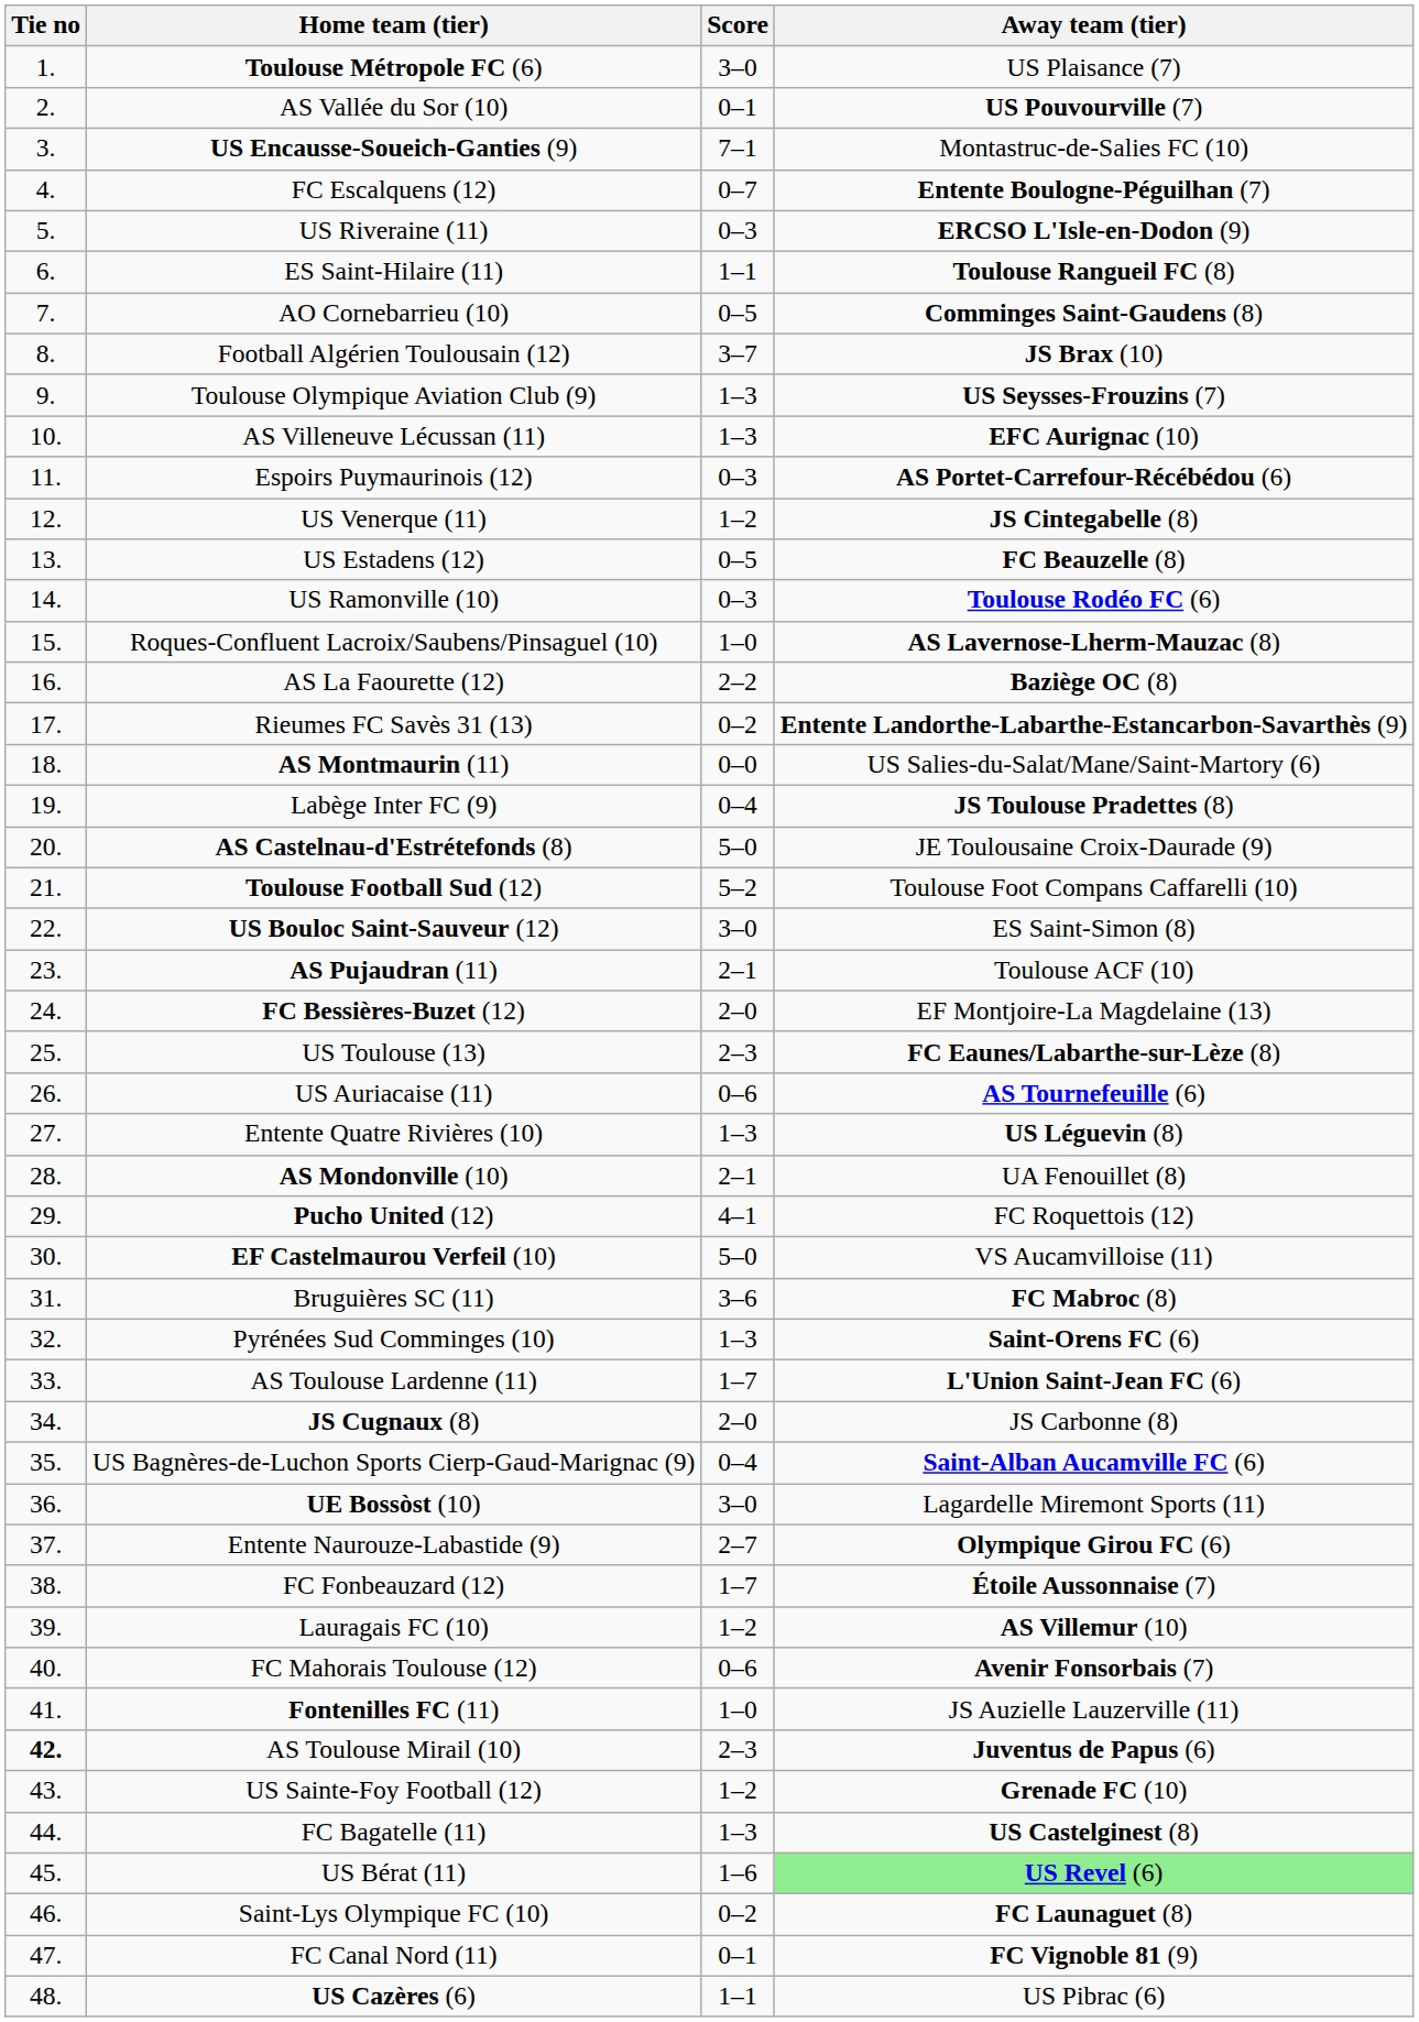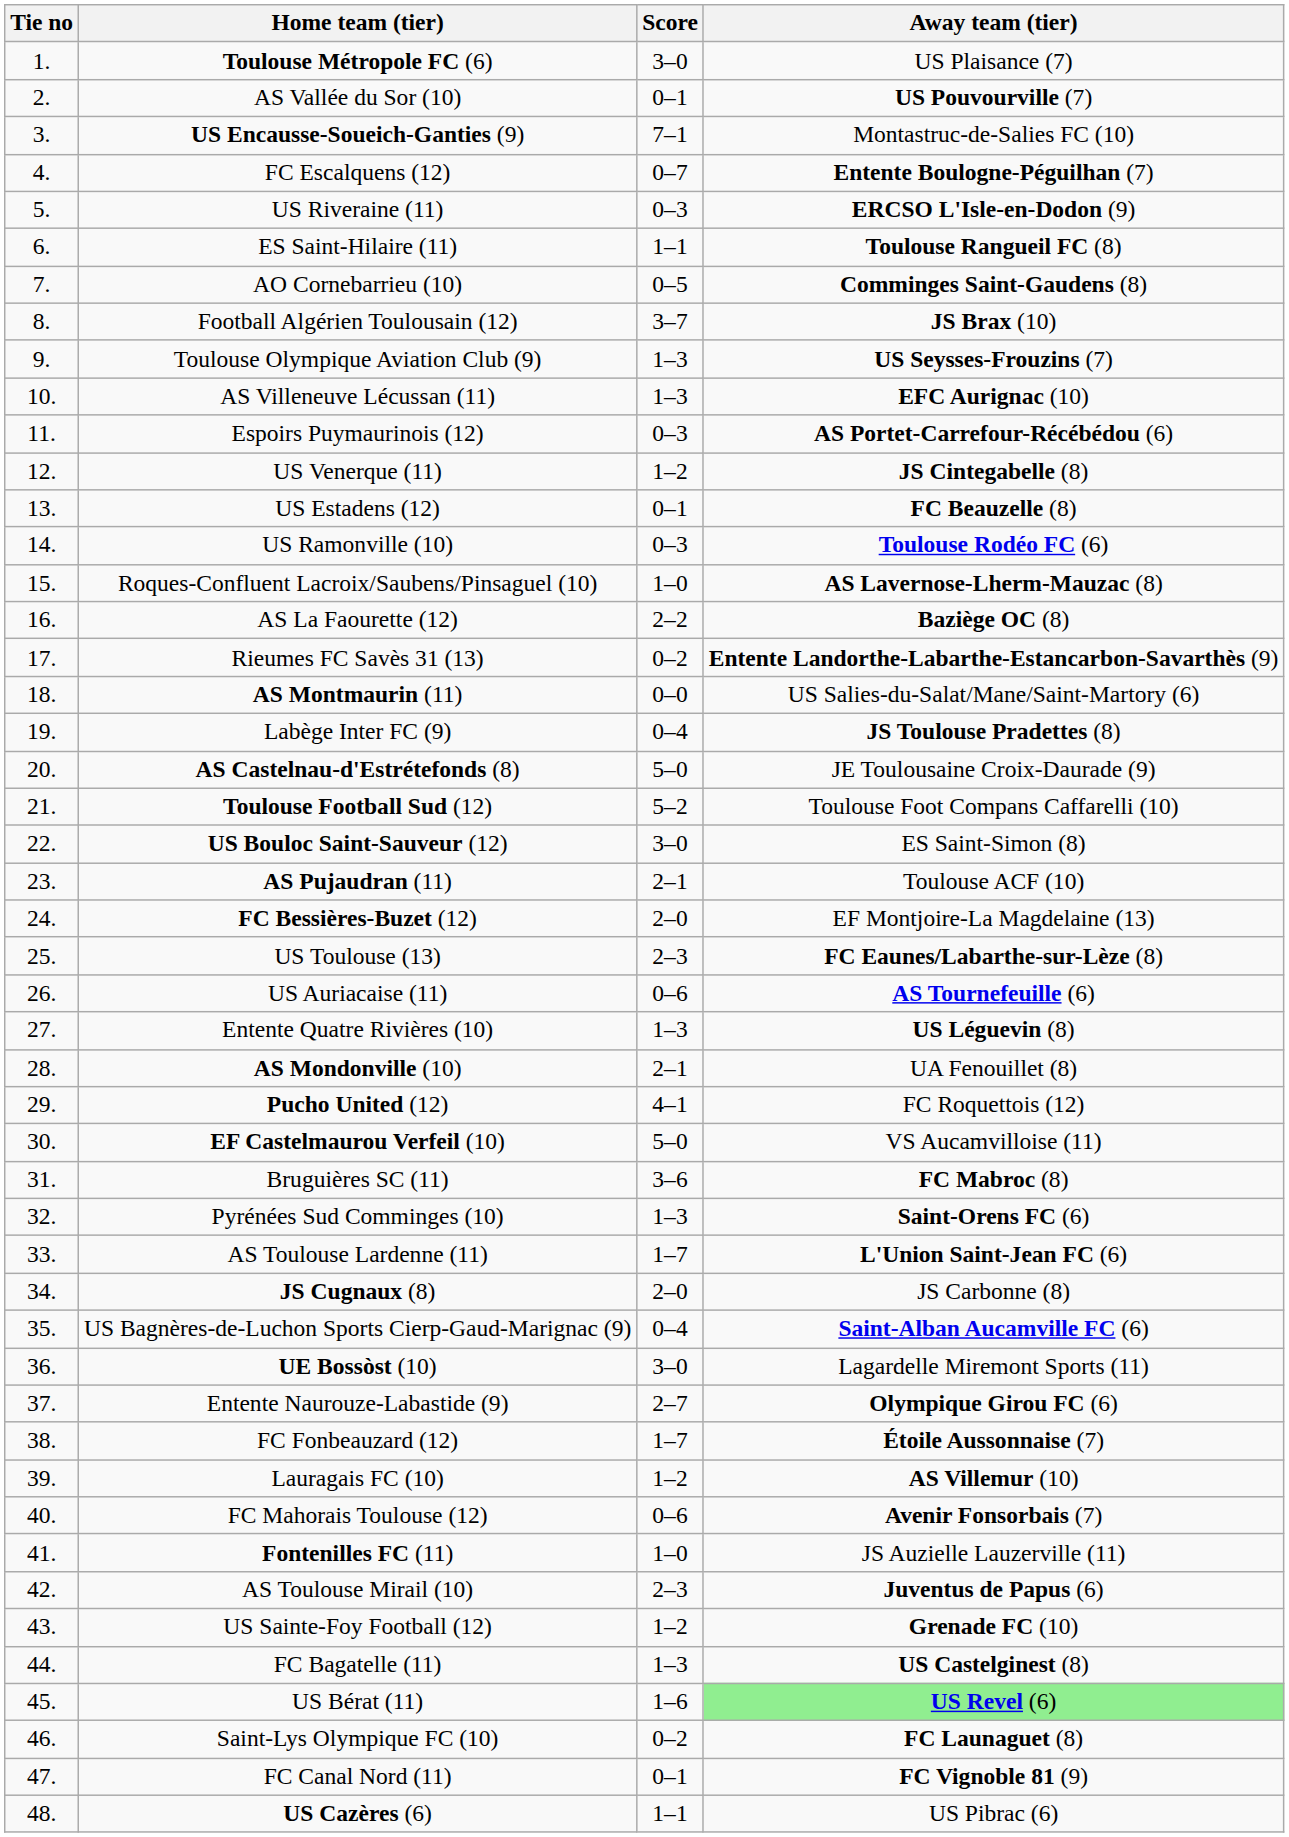 <table class="wikitable" style="text-align: center">
 <tr>
 <th>Tie no</th>
 <th>Home team (tier)</th>
 <th>Score</th>
 <th>Away team (tier)</th>
 </tr>
 <tr>
 <td>1.</td>
 <td><strong>Toulouse Métropole FC</strong> (6)</td>
 <td>3–0</td>
 <td>US Plaisance (7)</td>
 </tr>
 <tr>
 <td>2.</td>
 <td>AS Vallée du Sor (10)</td>
 <td>0–1</td>
 <td><strong>US Pouvourville</strong> (7)</td>
 </tr>
 <tr>
 <td>3.</td>
 <td><strong>US Encausse-Soueich-Ganties</strong> (9)</td>
 <td>7–1</td>
 <td>Montastruc-de-Salies FC (10)</td>
 </tr>
 <tr>
 <td>4.</td>
 <td>FC Escalquens (12)</td>
 <td>0–7</td>
 <td><strong>Entente Boulogne-Péguilhan</strong> (7)</td>
 </tr>
 <tr>
 <td>5.</td>
 <td>US Riveraine (11)</td>
 <td>0–3</td>
 <td><strong>ERCSO L'Isle-en-Dodon</strong> (9)</td>
 </tr>
 <tr>
 <td>6.</td>
 <td>ES Saint-Hilaire (11)</td>
 <td>1–1 </td>
 <td><strong>Toulouse Rangueil FC</strong> (8)</td>
 </tr>
 <tr>
 <td>7.</td>
 <td>AO Cornebarrieu (10)</td>
 <td>0–5</td>
 <td><strong>Comminges Saint-Gaudens</strong> (8)</td>
 </tr>
 <tr>
 <td>8.</td>
 <td>Football Algérien Toulousain (12)</td>
 <td>3–7</td>
 <td><strong>JS Brax</strong> (10)</td>
 </tr>
 <tr>
 <td>9.</td>
 <td>Toulouse Olympique Aviation Club (9)</td>
 <td>1–3</td>
 <td><strong>US Seysses-Frouzins</strong> (7)</td>
 </tr>
 <tr>
 <td>10.</td>
 <td>AS Villeneuve Lécussan (11)</td>
 <td>1–3</td>
 <td><strong>EFC Aurignac</strong> (10)</td>
 </tr>
 <tr>
 <td>11.</td>
 <td>Espoirs Puymaurinois (12)</td>
 <td>0–3</td>
 <td><strong>AS Portet-Carrefour-Récébédou</strong> (6)</td>
 </tr>
 <tr>
 <td>12.</td>
 <td>US Venerque (11)</td>
 <td>1–2</td>
 <td><strong>JS Cintegabelle</strong> (8)</td>
 </tr>
 <tr>
 <td>13.</td>
 <td>US Estadens (12)</td>
-<td>0–5</td>
+<td>0–1</td>
 <td><strong>FC Beauzelle</strong> (8)</td>
 </tr>
 <tr>
 <td>14.</td>
 <td>US Ramonville (10)</td>
 <td>0–3</td>
 <td><strong><a href='#'>Toulouse Rodéo FC</a></strong> (6)</td>
 </tr>
 <tr>
 <td>15.</td>
 <td>Roques-Confluent Lacroix/Saubens/Pinsaguel (10)</td>
 <td>1–0</td>
 <td><strong>AS Lavernose-Lherm-Mauzac</strong> (8)</td>
 </tr>
 <tr>
 <td>16.</td>
 <td>AS La Faourette (12)</td>
 <td>2–2 </td>
 <td><strong>Baziège OC</strong> (8)</td>
 </tr>
 <tr>
 <td>17.</td>
 <td>Rieumes FC Savès 31 (13)</td>
 <td>0–2</td>
 <td><strong>Entente Landorthe-Labarthe-Estancarbon-Savarthès</strong> (9)</td>
 </tr>
 <tr>
 <td>18.</td>
 <td><strong>AS Montmaurin</strong> (11)</td>
 <td>0–0 </td>
 <td>US Salies-du-Salat/Mane/Saint-Martory (6)</td>
 </tr>
 <tr>
 <td>19.</td>
 <td>Labège Inter FC (9)</td>
 <td>0–4</td>
 <td><strong>JS Toulouse Pradettes</strong> (8)</td>
 </tr>
 <tr>
 <td>20.</td>
 <td><strong>AS Castelnau-d'Estrétefonds</strong> (8)</td>
 <td>5–0</td>
 <td>JE Toulousaine Croix-Daurade (9)</td>
 </tr>
 <tr>
 <td>21.</td>
 <td><strong>Toulouse Football Sud</strong> (12)</td>
 <td>5–2</td>
 <td>Toulouse Foot Compans Caffarelli (10)</td>
 </tr>
 <tr>
 <td>22.</td>
 <td><strong>US Bouloc Saint-Sauveur</strong> (12)</td>
 <td>3–0</td>
 <td>ES Saint-Simon (8)</td>
 </tr>
 <tr>
 <td>23.</td>
 <td><strong>AS Pujaudran</strong> (11)</td>
 <td>2–1</td>
 <td>Toulouse ACF (10)</td>
 </tr>
 <tr>
 <td>24.</td>
 <td><strong>FC Bessières-Buzet</strong> (12)</td>
 <td>2–0</td>
 <td>EF Montjoire-La Magdelaine (13)</td>
 </tr>
 <tr>
 <td>25.</td>
 <td>US Toulouse (13)</td>
 <td>2–3</td>
 <td><strong>FC Eaunes/Labarthe-sur-Lèze</strong> (8)</td>
 </tr>
 <tr>
 <td>26.</td>
 <td>US Auriacaise (11)</td>
 <td>0–6</td>
 <td><strong><a href='#'>AS Tournefeuille</a></strong> (6)</td>
 </tr>
 <tr>
 <td>27.</td>
 <td>Entente Quatre Rivières (10)</td>
 <td>1–3</td>
 <td><strong>US Léguevin</strong> (8)</td>
 </tr>
 <tr>
 <td>28.</td>
 <td><strong>AS Mondonville</strong> (10)</td>
 <td>2–1</td>
 <td>UA Fenouillet (8)</td>
 </tr>
 <tr>
 <td>29.</td>
 <td><strong>Pucho United</strong> (12)</td>
 <td>4–1</td>
 <td>FC Roquettois (12)</td>
 </tr>
 <tr>
 <td>30.</td>
 <td><strong>EF Castelmaurou Verfeil</strong> (10)</td>
 <td>5–0</td>
 <td>VS Aucamvilloise (11)</td>
 </tr>
 <tr>
 <td>31.</td>
 <td>Bruguières SC (11)</td>
 <td>3–6</td>
 <td><strong>FC Mabroc</strong> (8)</td>
 </tr>
 <tr>
 <td>32.</td>
 <td>Pyrénées Sud Comminges (10)</td>
 <td>1–3</td>
 <td><strong>Saint-Orens FC</strong> (6)</td>
 </tr>
 <tr>
 <td>33.</td>
 <td>AS Toulouse Lardenne (11)</td>
 <td>1–7</td>
 <td><strong>L'Union Saint-Jean FC</strong> (6)</td>
 </tr>
 <tr>
 <td>34.</td>
 <td><strong>JS Cugnaux</strong> (8)</td>
 <td>2–0</td>
 <td>JS Carbonne (8)</td>
 </tr>
 <tr>
 <td>35.</td>
 <td>US Bagnères-de-Luchon Sports Cierp-Gaud-Marignac (9)</td>
 <td>0–4</td>
 <td><strong><a href='#'>Saint-Alban Aucamville FC</a></strong> (6)</td>
 </tr>
 <tr>
 <td>36.</td>
 <td><strong>UE Bossòst</strong> (10) </td>
 <td>3–0</td>
 <td>Lagardelle Miremont Sports (11)</td>
 </tr>
 <tr>
 <td>37.</td>
 <td>Entente Naurouze-Labastide (9)</td>
 <td>2–7</td>
 <td><strong>Olympique Girou FC</strong> (6)</td>
 </tr>
 <tr>
 <td>38.</td>
 <td>FC Fonbeauzard (12)</td>
 <td>1–7</td>
 <td><strong>Étoile Aussonnaise</strong> (7)</td>
 </tr>
 <tr>
 <td>39.</td>
 <td>Lauragais FC (10)</td>
 <td>1–2</td>
 <td><strong>AS Villemur</strong> (10)</td>
 </tr>
 <tr>
 <td>40.</td>
 <td>FC Mahorais Toulouse (12)</td>
 <td>0–6</td>
 <td><strong>Avenir Fonsorbais</strong> (7)</td>
 </tr>
 <tr>
 <td>41.</td>
 <td><strong>Fontenilles FC</strong> (11)</td>
 <td>1–0</td>
 <td>JS Auzielle Lauzerville (11)</td>
 </tr>
 <tr>
-<td><strong>42.</strong></td>
+<td>42.</td>
 <td>AS Toulouse Mirail (10)</td>
 <td>2–3</td>
 <td><strong>Juventus de Papus</strong> (6)</td>
 </tr>
 <tr>
 <td>43.</td>
 <td>US Sainte-Foy Football (12)</td>
 <td>1–2</td>
 <td><strong>Grenade FC</strong> (10)</td>
 </tr>
 <tr>
 <td>44.</td>
 <td>FC Bagatelle (11)</td>
 <td>1–3</td>
 <td><strong>US Castelginest</strong> (8)</td>
 </tr>
 <tr>
 <td>45.</td>
 <td>US Bérat (11)</td>
 <td>1–6</td>
 <td style="background: lightgreen;"><strong><a href='#'>US Revel</a></strong> (6)</td>
 </tr>
 <tr>
 <td>46.</td>
 <td>Saint-Lys Olympique FC (10)</td>
 <td>0–2</td>
 <td><strong>FC Launaguet</strong> (8)</td>
 </tr>
 <tr>
 <td>47.</td>
 <td>FC Canal Nord (11)</td>
 <td>0–1</td>
 <td><strong>FC Vignoble 81</strong> (9)</td>
 </tr>
 <tr>
 <td>48.</td>
 <td><strong>US Cazères</strong> (6)</td>
 <td>1–1 </td>
 <td>US Pibrac (6)</td>
 </tr>
 </table>
